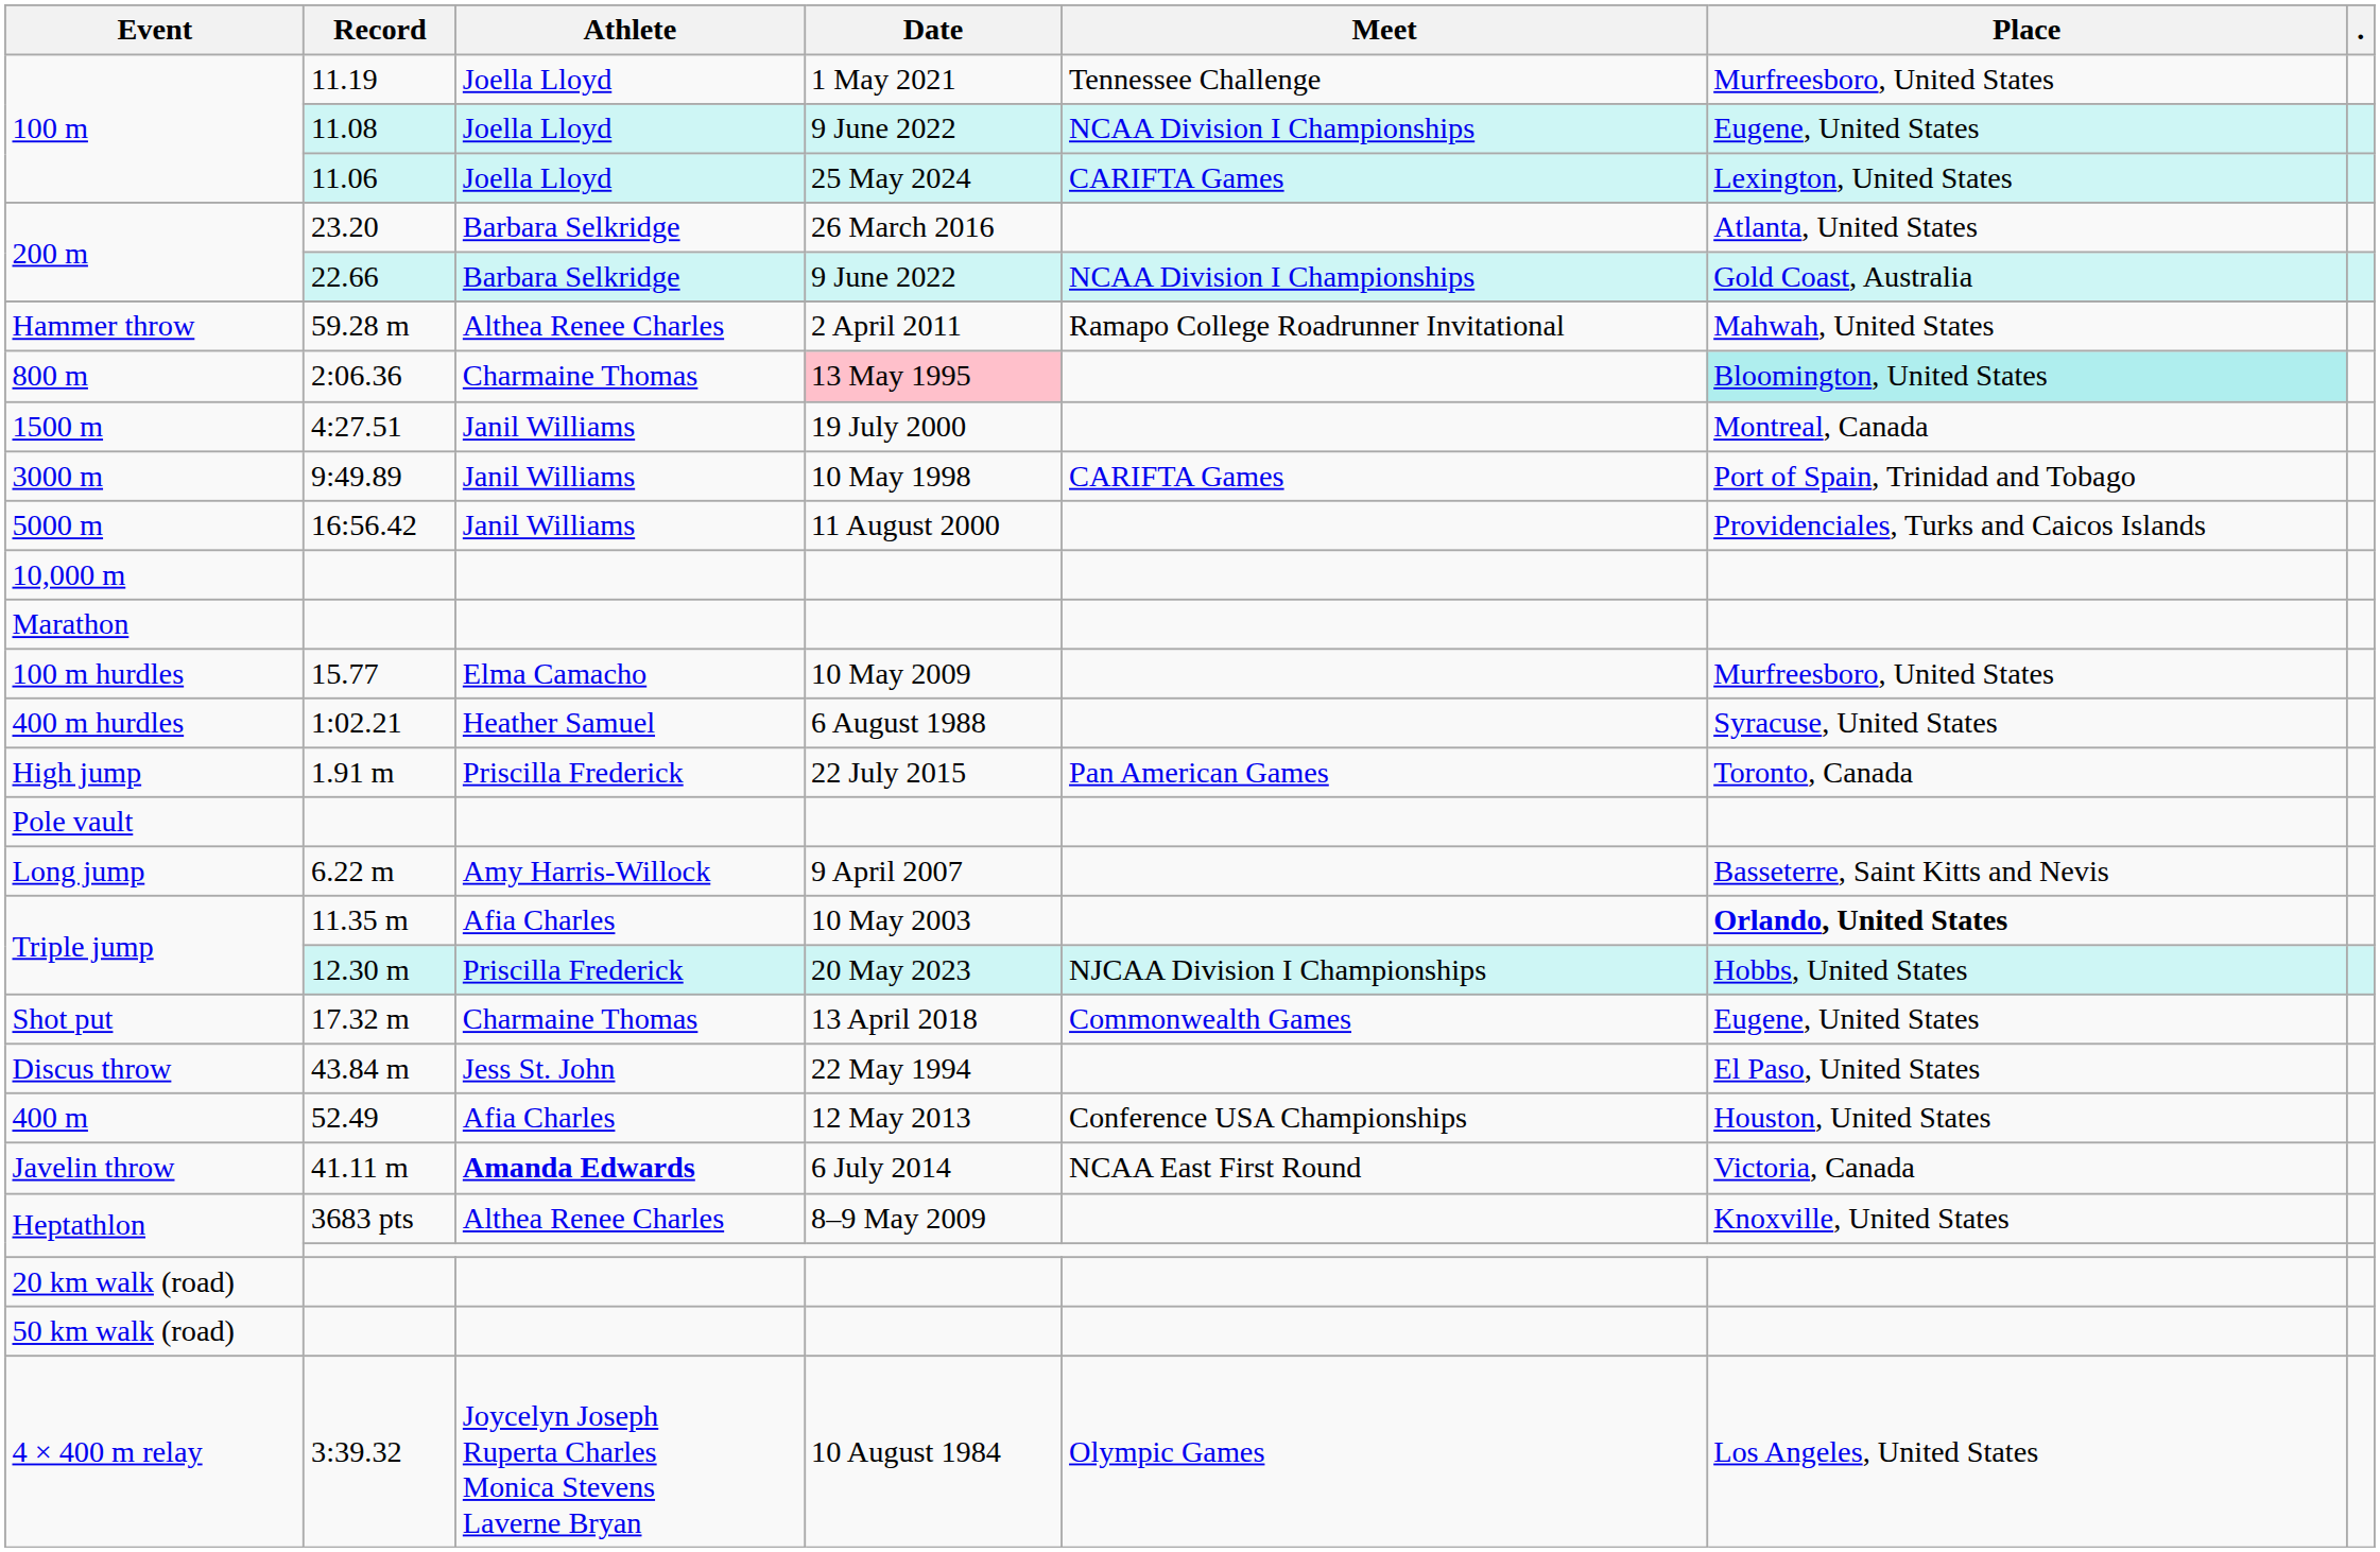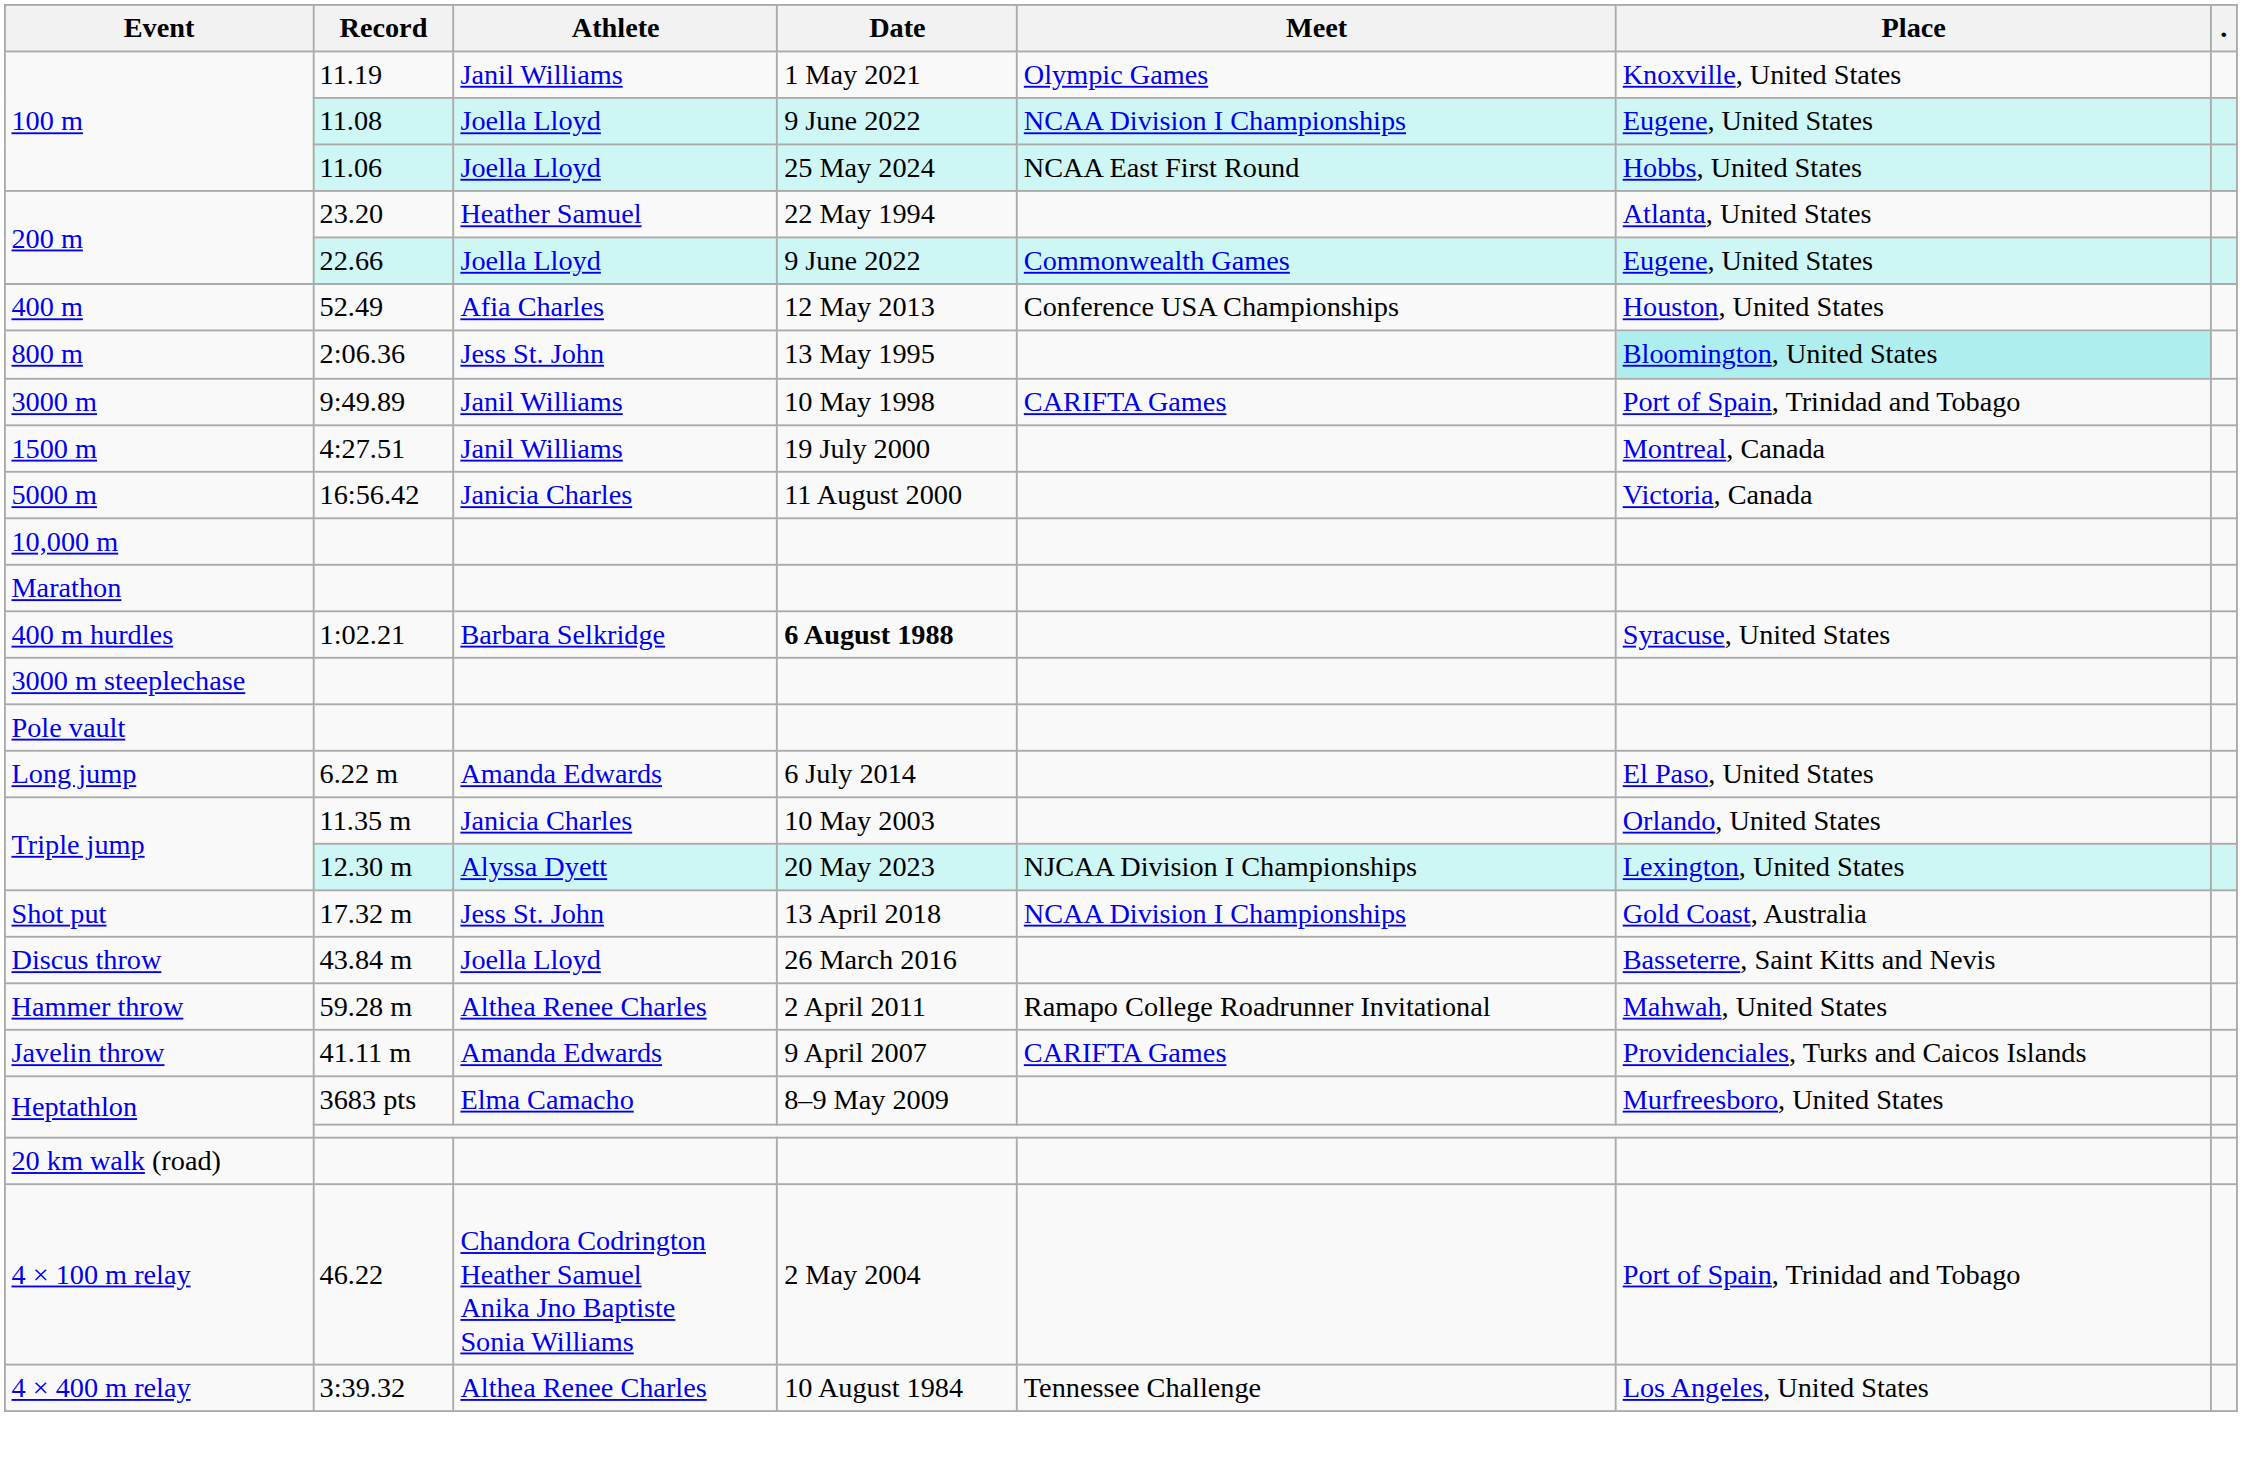 <table class="wikitable" style="font-size:95%; width: 95%;">
 <tr>
 <th>Event</th>
 <th>Record</th>
 <th>Athlete</th>
 <th>Date</th>
 <th>Meet</th>
 <th>Place</th>
 <th>.</th>
 </tr>
 <tr>
 <td rowspan=3><a href='#'>100 m</a></td>
 <td>11.19 </td>
-<td><a href='#'>Joella Lloyd</a></td>
+<td><a href='#'>Janil Williams</a></td>
 <td>1 May 2021</td>
-<td>Tennessee Challenge</td>
-<td><a href='#'>Murfreesboro</a>, United States</td>
+<td><a href='#'>Olympic Games</a></td>
+<td><a href='#'>Knoxville</a>, United States</td>
 <td></td>
 </tr>
 <tr bgcolor=#CEF6F5>
 <td>11.08 </td>
 <td><a href='#'>Joella Lloyd</a></td>
 <td>9 June 2022</td>
 <td><a href='#'>NCAA Division I Championships</a></td>
 <td><a href='#'>Eugene</a>, United States</td>
 <td></td>
 </tr>
 <tr bgcolor=#CEF6F5>
 <td>11.06 </td>
 <td><a href='#'>Joella Lloyd</a></td>
 <td>25 May 2024</td>
-<td><a href='#'>CARIFTA Games</a></td>
-<td><a href='#'>Lexington</a>, United States</td>
+<td>NCAA East First Round</td>
+<td><a href='#'>Hobbs</a>, United States</td>
 <td></td>
 </tr>
 <tr>
 <td rowspan=2><a href='#'>200 m</a></td>
 <td>23.20</td>
-<td><a href='#'>Barbara Selkridge</a></td>
-<td>26 March 2016</td>
+<td><a href='#'>Heather Samuel</a></td>
+<td>22 May 1994</td>
 <td></td>
 <td><a href='#'>Atlanta</a>, United States</td>
 <td></td>
 </tr>
 <tr bgcolor=#CEF6F5>
 <td>22.66 </td>
-<td><a href='#'>Barbara Selkridge</a></td>
+<td><a href='#'>Joella Lloyd</a></td>
 <td>9 June 2022</td>
-<td><a href='#'>NCAA Division I Championships</a></td>
-<td><a href='#'>Gold Coast</a>, Australia</td>
+<td><a href='#'>Commonwealth Games</a></td>
+<td><a href='#'>Eugene</a>, United States</td>
 <td></td>
 </tr>
 <tr>
 </tr>
 <tr>
-<td><a href='#'>Hammer throw</a></td>
-<td>59.28 m</td>
-<td><a href='#'>Althea Renee Charles</a></td>
-<td>2 April 2011</td>
-<td>Ramapo College Roadrunner Invitational</td>
-<td><a href='#'>Mahwah</a>, United States</td>
+<td><a href='#'>400 m</a></td>
+<td>52.49</td>
+<td><a href='#'>Afia Charles</a></td>
+<td>12 May 2013</td>
+<td>Conference USA Championships</td>
+<td><a href='#'>Houston</a>, United States</td>
 <td></td>
 </tr>
 <tr>
 <td><a href='#'>800 m</a></td>
 <td>2:06.36</td>
-<td><a href='#'>Charmaine Thomas</a></td>
-<td style="background: pink;">13 May 1995</td>
+<td><a href='#'>Jess St. John</a></td>
+<td>13 May 1995</td>
 <td></td>
 <td style="background: paleturquoise;"><a href='#'>Bloomington</a>, United States</td>
+<td></td>
+</tr>
+<tr>
+<td><a href='#'>3000 m</a></td>
+<td>9:49.89</td>
+<td><a href='#'>Janil Williams</a></td>
+<td>10 May 1998</td>
+<td><a href='#'>CARIFTA Games</a></td>
+<td><a href='#'>Port of Spain</a>, Trinidad and Tobago</td>
 <td></td>
 </tr>
 <tr>
 <td><a href='#'>1500 m</a></td>
 <td>4:27.51</td>
 <td><a href='#'>Janil Williams</a></td>
 <td>19 July 2000</td>
 <td></td>
 <td><a href='#'>Montreal</a>, Canada</td>
 <td></td>
 </tr>
 <tr>
-<td><a href='#'>3000 m</a></td>
-<td>9:49.89</td>
-<td><a href='#'>Janil Williams</a></td>
-<td>10 May 1998</td>
-<td><a href='#'>CARIFTA Games</a></td>
-<td><a href='#'>Port of Spain</a>, Trinidad and Tobago</td>
-<td></td>
-</tr>
-<tr>
 <td><a href='#'>5000 m</a></td>
 <td>16:56.42</td>
-<td><a href='#'>Janil Williams</a></td>
+<td><a href='#'>Janicia Charles</a></td>
 <td>11 August 2000</td>
 <td></td>
-<td><a href='#'>Providenciales</a>, Turks and Caicos Islands</td>
+<td><a href='#'>Victoria</a>, Canada</td>
 <td></td>
 </tr>
 <tr>
 <td><a href='#'>10,000 m</a></td>
 <td></td>
 <td></td>
 <td></td>
 <td></td>
 <td></td>
 <td></td>
 </tr>
 <tr>
 <td><a href='#'>Marathon</a></td>
 <td></td>
 <td></td>
 <td></td>
 <td></td>
 <td></td>
 <td></td>
 </tr>
 <tr>
-<td><a href='#'>100 m hurdles</a></td>
-<td>15.77</td>
-<td><a href='#'>Elma Camacho</a></td>
-<td>10 May 2009</td>
-<td></td>
-<td><a href='#'>Murfreesboro</a>, United States</td>
-<td></td>
-</tr>
-<tr>
 <td><a href='#'>400 m hurdles</a></td>
 <td>1:02.21</td>
-<td><a href='#'>Heather Samuel</a></td>
-<td>6 August 1988</td>
+<td><a href='#'>Barbara Selkridge</a></td>
+<td><strong>6 August 1988</strong></td>
 <td></td>
 <td><a href='#'>Syracuse</a>, United States</td>
 <td></td>
 </tr>
 <tr>
-<td><a href='#'>High jump</a></td>
-<td>1.91 m</td>
-<td><a href='#'>Priscilla Frederick</a></td>
-<td>22 July 2015</td>
-<td><a href='#'>Pan American Games</a></td>
-<td><a href='#'>Toronto</a>, Canada</td>
+<td><a href='#'>3000 m steeplechase</a></td>
+<td></td>
+<td></td>
+<td></td>
+<td></td>
+<td></td>
 <td></td>
 </tr>
 <tr>
 <td><a href='#'>Pole vault</a></td>
 <td></td>
 <td></td>
 <td></td>
 <td></td>
 <td></td>
 <td></td>
 </tr>
 <tr>
 <td><a href='#'>Long jump</a></td>
 <td>6.22 m</td>
-<td><a href='#'>Amy Harris-Willock</a></td>
-<td>9 April 2007</td>
+<td><a href='#'>Amanda Edwards</a></td>
+<td>6 July 2014</td>
+<td></td>
+<td><a href='#'>El Paso</a>, United States</td>
+<td></td>
+</tr>
+<tr>
+<td rowspan=2><a href='#'>Triple jump</a></td>
+<td>11.35 m </td>
+<td><a href='#'>Janicia Charles</a></td>
+<td>10 May 2003</td>
+<td></td>
+<td><a href='#'>Orlando</a>, United States</td>
+<td></td>
+</tr>
+<tr bgcolor=#CEF6F5>
+<td>12.30 m </td>
+<td><a href='#'>Alyssa Dyett</a></td>
+<td>20 May 2023</td>
+<td>NJCAA Division I Championships</td>
+<td><a href='#'>Lexington</a>, United States</td>
+<td></td>
+</tr>
+<tr>
+<td><a href='#'>Shot put</a></td>
+<td>17.32 m</td>
+<td><a href='#'>Jess St. John</a></td>
+<td>13 April 2018</td>
+<td><a href='#'>NCAA Division I Championships</a></td>
+<td><a href='#'>Gold Coast</a>, Australia</td>
+<td></td>
+</tr>
+<tr>
+<td><a href='#'>Discus throw</a></td>
+<td>43.84 m </td>
+<td><a href='#'>Joella Lloyd</a></td>
+<td>26 March 2016</td>
 <td></td>
 <td><a href='#'>Basseterre</a>, Saint Kitts and Nevis</td>
 <td></td>
 </tr>
 <tr>
-<td rowspan=2><a href='#'>Triple jump</a></td>
-<td>11.35 m </td>
-<td><a href='#'>Afia Charles</a></td>
-<td>10 May 2003</td>
-<td></td>
-<td><strong><a href='#'>Orlando</a>, United States</strong></td>
-<td></td>
-</tr>
-<tr bgcolor=#CEF6F5>
-<td>12.30 m </td>
-<td><a href='#'>Priscilla Frederick</a></td>
-<td>20 May 2023</td>
-<td>NJCAA Division I Championships</td>
-<td><a href='#'>Hobbs</a>, United States</td>
-<td></td>
-</tr>
-<tr>
-<td><a href='#'>Shot put</a></td>
-<td>17.32 m</td>
-<td><a href='#'>Charmaine Thomas</a></td>
-<td>13 April 2018</td>
-<td><a href='#'>Commonwealth Games</a></td>
-<td><a href='#'>Eugene</a>, United States</td>
-<td></td>
-</tr>
-<tr>
-<td><a href='#'>Discus throw</a></td>
-<td>43.84 m </td>
-<td><a href='#'>Jess St. John</a></td>
-<td>22 May 1994</td>
-<td></td>
-<td><a href='#'>El Paso</a>, United States</td>
-<td></td>
-</tr>
-<tr>
-<td><a href='#'>400 m</a></td>
-<td>52.49</td>
-<td><a href='#'>Afia Charles</a></td>
-<td>12 May 2013</td>
-<td>Conference USA Championships</td>
-<td><a href='#'>Houston</a>, United States</td>
+<td><a href='#'>Hammer throw</a></td>
+<td>59.28 m</td>
+<td><a href='#'>Althea Renee Charles</a></td>
+<td>2 April 2011</td>
+<td>Ramapo College Roadrunner Invitational</td>
+<td><a href='#'>Mahwah</a>, United States</td>
 <td></td>
 </tr>
 <tr>
 <td><a href='#'>Javelin throw</a></td>
 <td>41.11 m</td>
-<td><strong><a href='#'>Amanda Edwards</a></strong></td>
-<td>6 July 2014</td>
-<td>NCAA East First Round</td>
-<td><a href='#'>Victoria</a>, Canada</td>
+<td><a href='#'>Amanda Edwards</a></td>
+<td>9 April 2007</td>
+<td><a href='#'>CARIFTA Games</a></td>
+<td><a href='#'>Providenciales</a>, Turks and Caicos Islands</td>
 <td></td>
 </tr>
 <tr>
 <td rowspan=2><a href='#'>Heptathlon</a></td>
 <td>3683 pts </td>
-<td><a href='#'>Althea Renee Charles</a></td>
+<td><a href='#'>Elma Camacho</a></td>
 <td>8–9 May 2009</td>
 <td></td>
-<td><a href='#'>Knoxville</a>, United States</td>
+<td><a href='#'>Murfreesboro</a>, United States</td>
 <td></td>
 </tr>
 <tr>
 <td colspan=5></td>
 <td></td>
 </tr>
 <tr>
 <td><a href='#'>20 km walk</a> (road)</td>
 <td></td>
 <td></td>
 <td></td>
 <td></td>
 <td></td>
 <td></td>
 </tr>
 <tr>
-<td><a href='#'>50 km walk</a> (road)</td>
+<td><a href='#'>4 × 100 m relay</a></td>
+<td>46.22</td>
+<td><br><a href='#'>Chandora Codrington</a><br><a href='#'>Heather Samuel</a><br><a href='#'>Anika Jno Baptiste</a><br><a href='#'>Sonia Williams</a></td>
+<td>2 May 2004</td>
 <td></td>
-<td></td>
-<td></td>
-<td></td>
-<td></td>
+<td><a href='#'>Port of Spain</a>, Trinidad and Tobago</td>
 <td></td>
 </tr>
 <tr>
 <td><a href='#'>4 × 400 m relay</a></td>
 <td>3:39.32</td>
-<td><br><a href='#'>Joycelyn Joseph</a><br><a href='#'>Ruperta Charles</a><br><a href='#'>Monica Stevens</a><br><a href='#'>Laverne Bryan</a></td>
+<td><a href='#'>Althea Renee Charles</a></td>
 <td>10 August 1984</td>
-<td><a href='#'>Olympic Games</a></td>
+<td>Tennessee Challenge</td>
 <td><a href='#'>Los Angeles</a>, United States</td>
 <td></td>
 </tr>
 </table>
